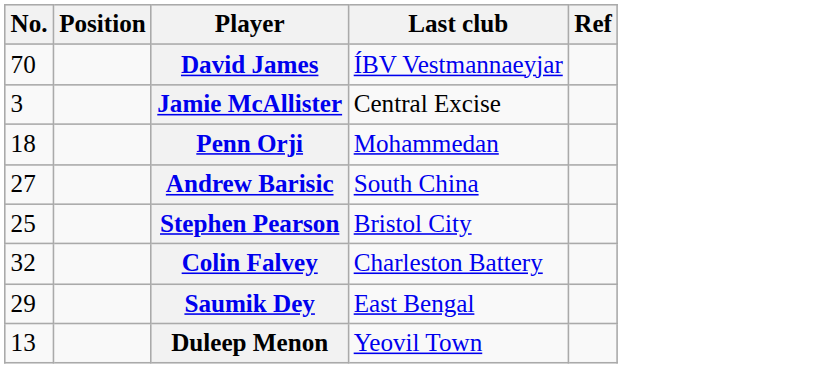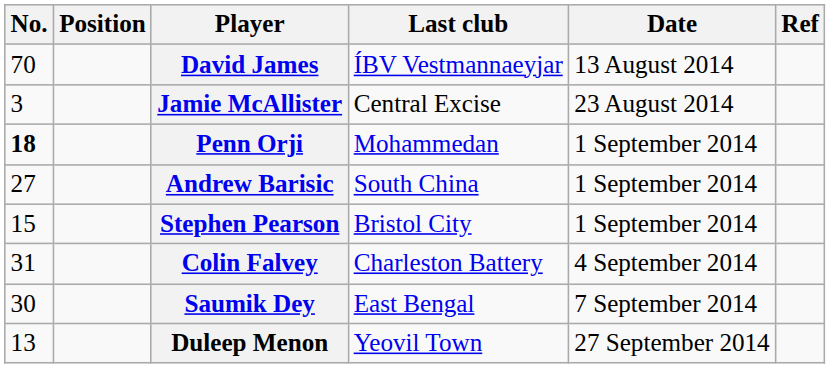 <table class="wikitable plainrowheaders" style="text-align:center; text-align:left">
 <tr>
 <th>No.</th>
 <th scope=col>Position</th>
 <th scope=col>Player</th>
 <th scope=col>Last club</th>
+<th scope=col>Date</th>
 <th scope=col>Ref</th>
 </tr>
 <tr>
 <td>70</td>
 <td></td>
 <th scope=row> <a href='#'>David James</a></th>
 <td> <a href='#'>ÍBV Vestmannaeyjar</a></td>
+<td>13 August 2014</td>
 <td></td>
 </tr>
 <tr>
 <td>3</td>
 <td></td>
 <th scope=row> <a href='#'>Jamie McAllister</a></th>
 <td> Central Excise</td>
+<td>23 August 2014</td>
 <td></td>
 </tr>
 <tr>
-<td>18</td>
+<td><strong>18</strong></td>
 <td></td>
 <th scope=row> <a href='#'>Penn Orji</a></th>
 <td> <a href='#'>Mohammedan</a></td>
+<td>1 September 2014</td>
 <td></td>
 </tr>
 <tr>
 <td>27</td>
 <td></td>
 <th scope=row> <a href='#'>Andrew Barisic</a></th>
 <td> <a href='#'>South China</a></td>
+<td>1 September 2014</td>
 <td></td>
 </tr>
 <tr>
-<td>25</td>
+<td>15</td>
 <td></td>
 <th scope=row> <a href='#'>Stephen Pearson</a></th>
 <td> <a href='#'>Bristol City</a></td>
+<td>1 September 2014</td>
 <td></td>
 </tr>
 <tr>
-<td>32</td>
+<td>31</td>
 <td></td>
 <th scope=row> <a href='#'>Colin Falvey</a></th>
 <td> <a href='#'>Charleston Battery</a></td>
+<td>4 September 2014</td>
 <td></td>
 </tr>
 <tr>
-<td>29</td>
+<td>30</td>
 <td></td>
 <th scope=row> <a href='#'>Saumik Dey</a></th>
 <td> <a href='#'>East Bengal</a></td>
+<td>7 September 2014</td>
 <td></td>
 </tr>
 <tr>
 <td>13</td>
 <td></td>
 <th scope=row> Duleep Menon</th>
 <td> <a href='#'>Yeovil Town</a></td>
+<td>27 September 2014</td>
 <td></td>
 </tr>
 </table>
